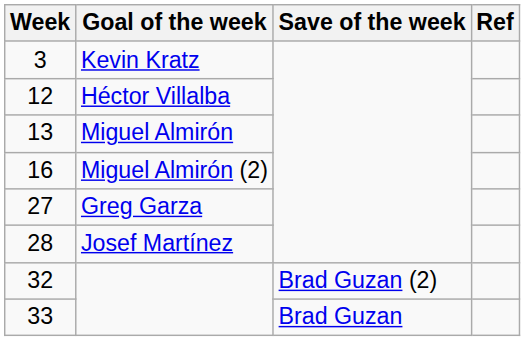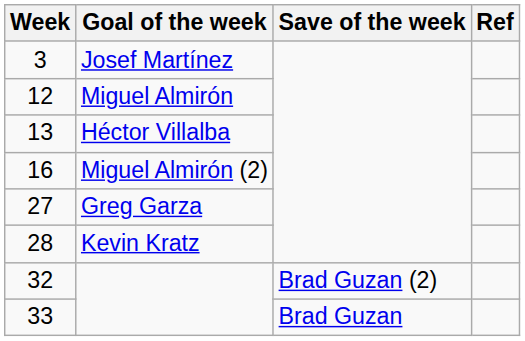 <table class="wikitable">
 <tr>
 <th>Week</th>
 <th>Goal of the week</th>
 <th>Save of the week</th>
 <th>Ref</th>
 </tr>
 <tr>
 <td style="text-align: center;">3</td>
-<td> <a href='#'>Kevin Kratz</a></td>
+<td> <a href='#'>Josef Martínez</a></td>
 <td rowspan="6"></td>
 <td style="text-align: center;"></td>
 </tr>
 <tr>
 <td style="text-align: center;">12</td>
-<td> <a href='#'>Héctor Villalba</a></td>
+<td> <a href='#'>Miguel Almirón</a></td>
 <td style="text-align: center;"></td>
 </tr>
 <tr>
 <td style="text-align: center;">13</td>
-<td> <a href='#'>Miguel Almirón</a></td>
+<td> <a href='#'>Héctor Villalba</a></td>
 <td style="text-align: center;"></td>
 </tr>
 <tr>
 <td style="text-align: center;">16</td>
 <td> <a href='#'>Miguel Almirón</a> (2)</td>
 <td style="text-align: center;"></td>
 </tr>
 <tr>
 <td style="text-align: center;">27</td>
 <td> <a href='#'>Greg Garza</a></td>
 <td style="text-align: center;"></td>
 </tr>
 <tr>
 <td style="text-align: center;">28</td>
-<td> <a href='#'>Josef Martínez</a></td>
+<td> <a href='#'>Kevin Kratz</a></td>
 <td style="text-align: center;"></td>
 </tr>
 <tr>
 <td style="text-align: center;">32</td>
 <td rowspan="2"></td>
 <td> <a href='#'>Brad Guzan</a> (2)</td>
 <td style="text-align: center;"></td>
 </tr>
 <tr>
 <td style="text-align: center;">33</td>
 <td> <a href='#'>Brad Guzan</a></td>
 <td style="text-align: center;"></td>
 </tr>
 </table>
